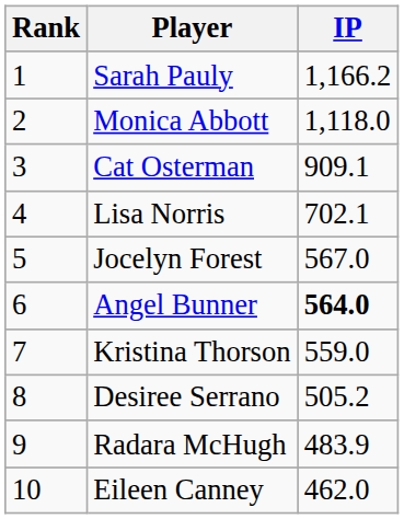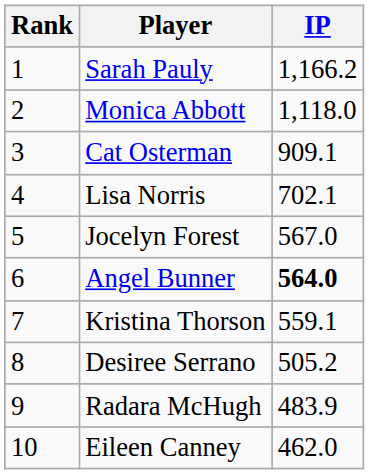 <table class="wikitable" style="float:left;">
 <tr style="white-space: nowrap;">
 <th>Rank</th>
 <th>Player</th>
 <th><a href='#'>IP</a></th>
 </tr>
 <tr>
 <td>1</td>
 <td><a href='#'>Sarah Pauly</a></td>
 <td>1,166.2</td>
 </tr>
 <tr>
 <td>2</td>
 <td><a href='#'>Monica Abbott</a></td>
 <td>1,118.0</td>
 </tr>
 <tr>
 <td>3</td>
 <td><a href='#'>Cat Osterman</a></td>
 <td>909.1</td>
 </tr>
 <tr>
 <td>4</td>
 <td>Lisa Norris</td>
 <td>702.1</td>
 </tr>
 <tr>
 <td>5</td>
 <td>Jocelyn Forest</td>
 <td>567.0</td>
 </tr>
 <tr>
 <td>6</td>
 <td><a href='#'>Angel Bunner</a></td>
 <td><strong>564.0</strong></td>
 </tr>
 <tr>
 <td>7</td>
 <td>Kristina Thorson</td>
-<td>559.0</td>
+<td>559.1</td>
 </tr>
 <tr>
 <td>8</td>
 <td>Desiree Serrano</td>
 <td>505.2</td>
 </tr>
 <tr>
 <td>9</td>
 <td>Radara McHugh</td>
 <td>483.9</td>
 </tr>
 <tr>
 <td>10</td>
 <td>Eileen Canney</td>
 <td>462.0</td>
 </tr>
 </table>
